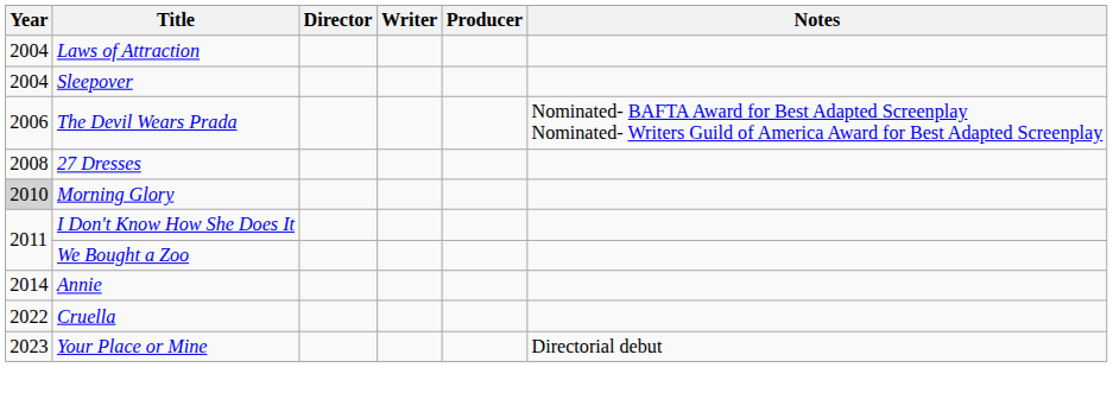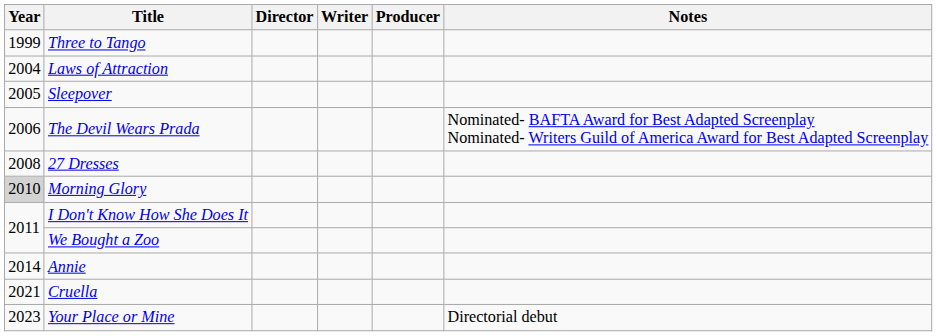 <table class="wikitable">
 <tr>
 <th>Year</th>
 <th>Title</th>
 <th>Director</th>
 <th>Writer</th>
 <th>Producer</th>
 <th>Notes</th>
 </tr>
 <tr>
+<td>1999</td>
+<td><em><a href='#'>Three to Tango</a></em></td>
+<td></td>
+<td></td>
+<td></td>
+<td></td>
+</tr>
+<tr>
 <td>2004</td>
 <td><em><a href='#'>Laws of Attraction</a></em></td>
 <td></td>
 <td></td>
 <td></td>
 <td></td>
 </tr>
 <tr>
-<td>2004</td>
+<td>2005</td>
 <td><em><a href='#'>Sleepover</a></em></td>
 <td></td>
 <td></td>
 <td></td>
 </tr>
 <tr>
 <td>2006</td>
 <td><em><a href='#'>The Devil Wears Prada</a></em></td>
 <td></td>
 <td></td>
 <td></td>
 <td>Nominated- <a href='#'>BAFTA Award for Best Adapted Screenplay</a><br>Nominated- <a href='#'>Writers Guild of America Award for Best Adapted Screenplay</a></td>
 </tr>
 <tr>
 <td>2008</td>
 <td><em><a href='#'>27 Dresses</a></em></td>
 <td></td>
 <td></td>
 <td></td>
 <td></td>
 </tr>
 <tr>
 <td style="background: lightgrey;">2010</td>
 <td><em><a href='#'>Morning Glory</a></em></td>
 <td></td>
 <td></td>
 <td></td>
 <td></td>
 </tr>
 <tr>
 <td rowspan="2">2011</td>
 <td><em><a href='#'>I Don't Know How She Does It</a></em></td>
 <td></td>
 <td></td>
 <td></td>
 <td></td>
 </tr>
 <tr>
 <td><em><a href='#'>We Bought a Zoo</a></em></td>
 <td></td>
 <td></td>
 <td></td>
 <td></td>
 </tr>
 <tr>
 <td>2014</td>
 <td><em><a href='#'>Annie</a></em></td>
 <td></td>
 <td></td>
 <td></td>
 <td></td>
 </tr>
 <tr>
-<td>2022</td>
+<td>2021</td>
 <td><em><a href='#'>Cruella</a></em></td>
 <td></td>
 <td></td>
 <td></td>
 <td></td>
 </tr>
 <tr>
 <td>2023</td>
 <td><em><a href='#'>Your Place or Mine</a></em></td>
 <td></td>
 <td></td>
 <td></td>
 <td>Directorial debut</td>
 </tr>
 </table>
